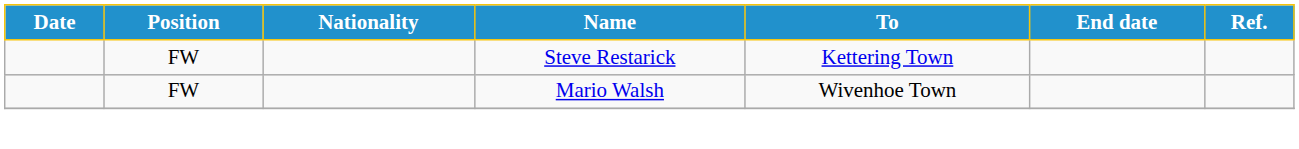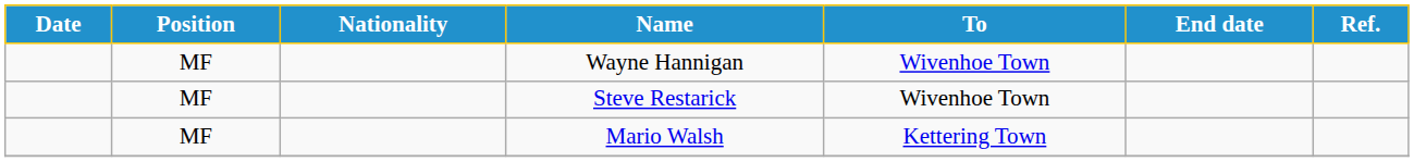 <table class="wikitable" style="text-align:center; font-size:90%; width:100%;">
 <tr>
 <th style="background:#2191CC; color:white; border:1px solid #F7C408; text-align:center;">Date</th>
 <th style="background:#2191CC; color:white; border:1px solid #F7C408; text-align:center;">Position</th>
 <th style="background:#2191CC; color:white; border:1px solid #F7C408; text-align:center;">Nationality</th>
 <th style="background:#2191CC; color:white; border:1px solid #F7C408; text-align:center;">Name</th>
 <th style="background:#2191CC; color:white; border:1px solid #F7C408; text-align:center;">To</th>
 <th style="background:#2191CC; color:white; border:1px solid #F7C408; text-align:center;">End date</th>
 <th style="background:#2191CC; color:white; border:1px solid #F7C408; text-align:center;">Ref.</th>
 </tr>
 <tr>
 <td></td>
-<td>FW</td>
+<td>MF</td>
 <td></td>
-<td><a href='#'>Steve Restarick</a></td>
-<td> <a href='#'>Kettering Town</a></td>
+<td>Wayne Hannigan</td>
+<td> <a href='#'>Wivenhoe Town</a></td>
 <td></td>
 <td></td>
 </tr>
 <tr>
 <td></td>
-<td>FW</td>
+<td>MF</td>
+<td></td>
+<td><a href='#'>Steve Restarick</a></td>
+<td> Wivenhoe Town</td>
+<td></td>
+<td></td>
+</tr>
+<tr>
+<td></td>
+<td>MF</td>
 <td></td>
 <td><a href='#'>Mario Walsh</a></td>
-<td> Wivenhoe Town</td>
+<td> <a href='#'>Kettering Town</a></td>
 <td></td>
 <td></td>
 </tr>
 <tr>
 </tr>
 </table>
